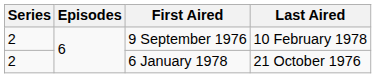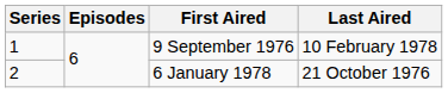 <table class="wikitable">
 <tr>
 <th>Series</th>
 <th>Episodes</th>
 <th>First Aired</th>
 <th>Last Aired</th>
 </tr>
 <tr>
-<td>2</td>
+<td>1</td>
 <td rowspan="2">6</td>
 <td>9 September 1976</td>
 <td>10 February 1978</td>
 </tr>
 <tr>
 <td>2</td>
 <td>6 January 1978</td>
 <td>21 October 1976</td>
 </tr>
 </table>
